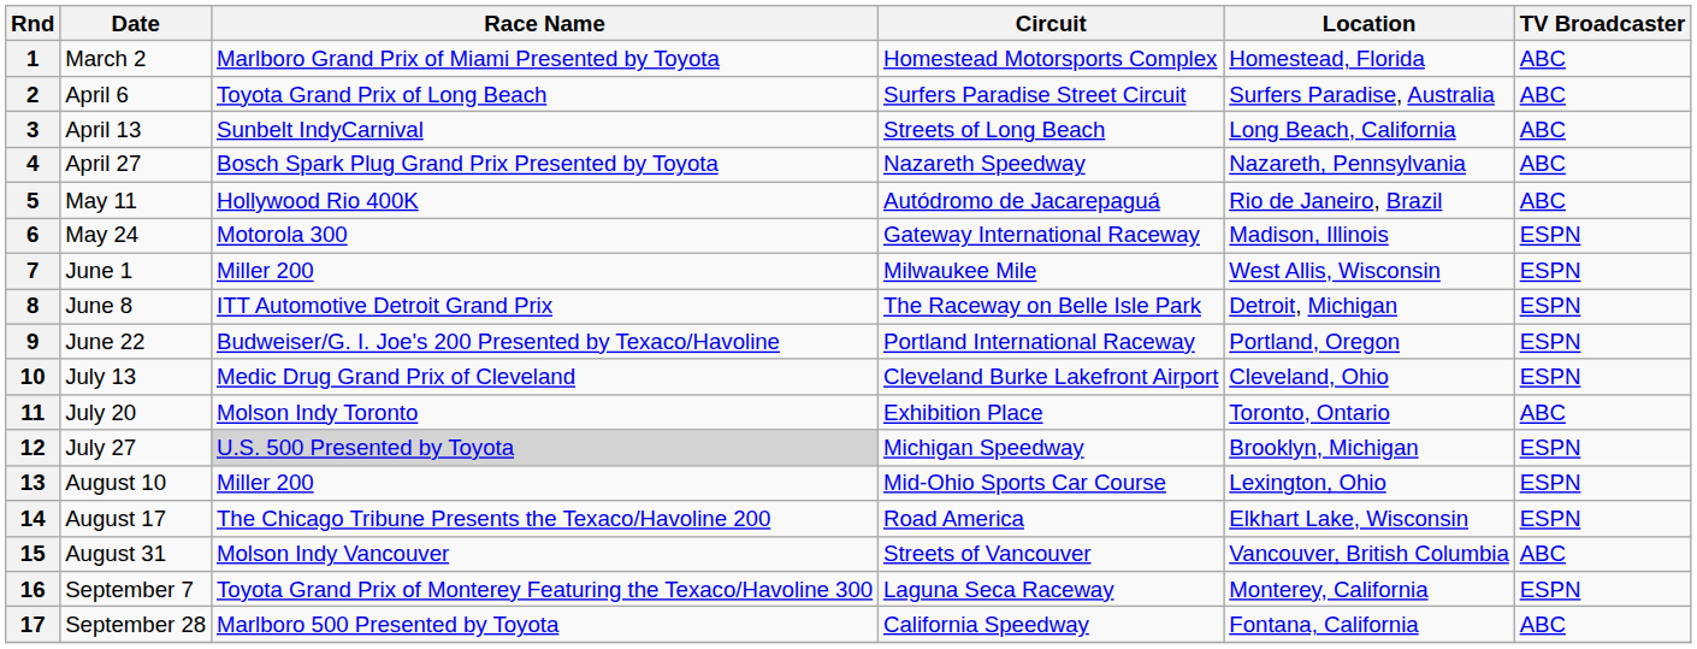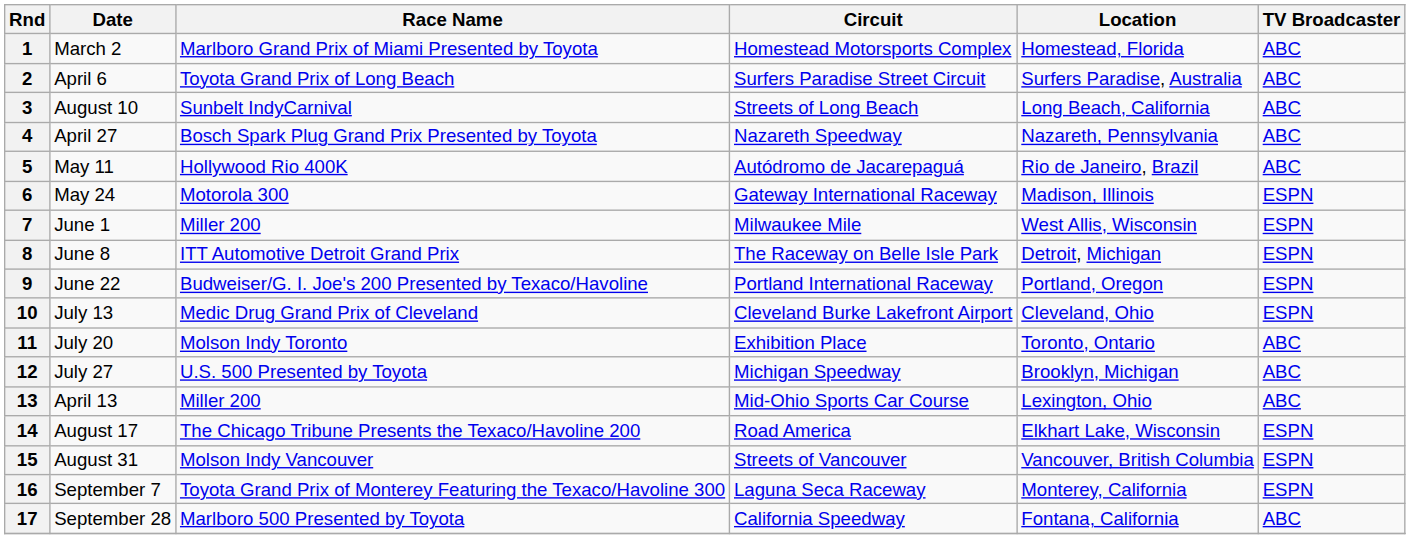 <table class="wikitable" style="font-size: 85%;">
 <tr>
 <th>Rnd</th>
 <th>Date</th>
 <th>Race Name</th>
 <th>Circuit</th>
 <th>Location</th>
 <th>TV Broadcaster</th>
 </tr>
 <tr>
 <th>1</th>
 <td>March 2</td>
 <td> <a href='#'>Marlboro Grand Prix of Miami Presented by Toyota</a></td>
 <td> <a href='#'>Homestead Motorsports Complex</a></td>
 <td><a href='#'>Homestead, Florida</a></td>
 <td><a href='#'>ABC</a></td>
 </tr>
 <tr>
 <th>2</th>
 <td>April 6</td>
 <td> <a href='#'>Toyota Grand Prix of Long Beach</a></td>
 <td> <a href='#'>Surfers Paradise Street Circuit</a></td>
 <td><a href='#'>Surfers Paradise</a>, <a href='#'>Australia</a></td>
 <td><a href='#'>ABC</a></td>
 </tr>
 <tr>
 <th>3</th>
-<td>April 13</td>
+<td>August 10</td>
 <td> <a href='#'>Sunbelt IndyCarnival</a></td>
 <td> <a href='#'>Streets of Long Beach</a></td>
 <td><a href='#'>Long Beach, California</a></td>
 <td><a href='#'>ABC</a></td>
 </tr>
 <tr>
 <th>4</th>
 <td>April 27</td>
 <td> <a href='#'>Bosch Spark Plug Grand Prix Presented by Toyota</a></td>
 <td> <a href='#'>Nazareth Speedway</a></td>
 <td><a href='#'>Nazareth, Pennsylvania</a></td>
 <td><a href='#'>ABC</a></td>
 </tr>
 <tr>
 <th>5</th>
 <td>May 11</td>
 <td> <a href='#'>Hollywood Rio 400K</a></td>
 <td> <a href='#'>Autódromo de Jacarepaguá</a></td>
 <td><a href='#'>Rio de Janeiro</a>, <a href='#'>Brazil</a></td>
 <td><a href='#'>ABC</a></td>
 </tr>
 <tr>
 <th>6</th>
 <td>May 24</td>
 <td> <a href='#'>Motorola 300</a></td>
 <td> <a href='#'>Gateway International Raceway</a></td>
 <td><a href='#'>Madison, Illinois</a></td>
 <td><a href='#'>ESPN</a></td>
 </tr>
 <tr>
 <th>7</th>
 <td>June 1</td>
 <td> <a href='#'>Miller 200</a></td>
 <td> <a href='#'>Milwaukee Mile</a></td>
 <td><a href='#'>West Allis, Wisconsin</a></td>
 <td><a href='#'>ESPN</a></td>
 </tr>
 <tr>
 <th>8</th>
 <td>June 8</td>
 <td> <a href='#'>ITT Automotive Detroit Grand Prix</a></td>
 <td> <a href='#'>The Raceway on Belle Isle Park</a></td>
 <td><a href='#'>Detroit</a>, <a href='#'>Michigan</a></td>
 <td><a href='#'>ESPN</a></td>
 </tr>
 <tr>
 <th>9</th>
 <td>June 22</td>
 <td> <a href='#'>Budweiser/G. I. Joe's 200 Presented by Texaco/Havoline</a></td>
 <td> <a href='#'>Portland International Raceway</a></td>
 <td><a href='#'>Portland, Oregon</a></td>
 <td><a href='#'>ESPN</a></td>
 </tr>
 <tr>
 <th>10</th>
 <td>July 13</td>
 <td> <a href='#'>Medic Drug Grand Prix of Cleveland</a></td>
 <td> <a href='#'>Cleveland Burke Lakefront Airport</a></td>
 <td><a href='#'>Cleveland, Ohio</a></td>
 <td><a href='#'>ESPN</a></td>
 </tr>
 <tr>
 <th>11</th>
 <td>July 20</td>
 <td> <a href='#'>Molson Indy Toronto</a></td>
 <td> <a href='#'>Exhibition Place</a></td>
 <td><a href='#'>Toronto, Ontario</a></td>
 <td><a href='#'>ABC</a></td>
 </tr>
 <tr>
 <th>12</th>
 <td>July 27</td>
-<td style="background: lightgrey;"> <a href='#'>U.S. 500 Presented by Toyota</a></td>
+<td> <a href='#'>U.S. 500 Presented by Toyota</a></td>
 <td> <a href='#'>Michigan Speedway</a></td>
 <td><a href='#'>Brooklyn, Michigan</a></td>
-<td><a href='#'>ESPN</a></td>
+<td><a href='#'>ABC</a></td>
 </tr>
 <tr>
 <th>13</th>
-<td>August 10</td>
+<td>April 13</td>
 <td> <a href='#'>Miller 200</a></td>
 <td> <a href='#'>Mid-Ohio Sports Car Course</a></td>
 <td><a href='#'>Lexington, Ohio</a></td>
-<td><a href='#'>ESPN</a></td>
+<td><a href='#'>ABC</a></td>
 </tr>
 <tr>
 <th>14</th>
 <td>August 17</td>
 <td> <a href='#'>The Chicago Tribune Presents the Texaco/Havoline 200</a></td>
 <td> <a href='#'>Road America</a></td>
 <td><a href='#'>Elkhart Lake, Wisconsin</a></td>
 <td><a href='#'>ESPN</a></td>
 </tr>
 <tr>
 <th>15</th>
 <td>August 31</td>
 <td> <a href='#'>Molson Indy Vancouver</a></td>
 <td> <a href='#'>Streets of Vancouver</a></td>
 <td><a href='#'>Vancouver, British Columbia</a></td>
-<td><a href='#'>ABC</a></td>
+<td><a href='#'>ESPN</a></td>
 </tr>
 <tr>
 <th>16</th>
 <td>September 7</td>
 <td> <a href='#'>Toyota Grand Prix of Monterey Featuring the Texaco/Havoline 300</a></td>
 <td> <a href='#'>Laguna Seca Raceway</a></td>
 <td><a href='#'>Monterey, California</a></td>
 <td><a href='#'>ESPN</a></td>
 </tr>
 <tr>
 <th>17</th>
 <td>September 28</td>
 <td> <a href='#'>Marlboro 500 Presented by Toyota</a></td>
 <td> <a href='#'>California Speedway</a></td>
 <td><a href='#'>Fontana, California</a></td>
 <td><a href='#'>ABC</a></td>
 </tr>
 <tr>
 </tr>
 </table>
